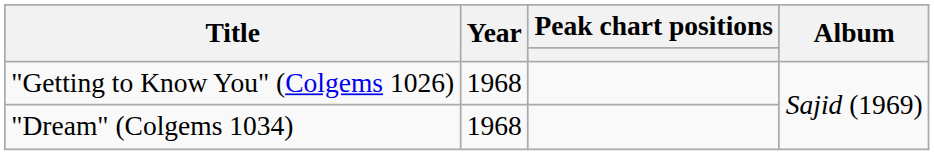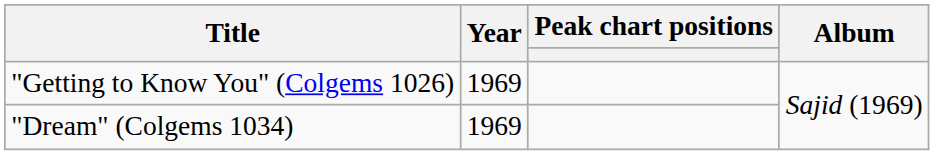 <table class="wikitable">
 <tr>
 <th rowspan="2">Title</th>
 <th rowspan="2">Year</th>
 <th>Peak chart positions</th>
 <th rowspan="2">Album</th>
 </tr>
 <tr>
 <th></th>
 </tr>
 <tr>
 <td>"Getting to Know You" (<a href='#'>Colgems</a> 1026)<br></td>
-<td>1968</td>
+<td>1969</td>
 <td></td>
 <td rowspan="2"><em>Sajid</em> (1969)</td>
 </tr>
 <tr>
 <td>"Dream" (Colgems 1034)<br></td>
-<td>1968</td>
+<td>1969</td>
 <td></td>
 </tr>
 </table>
